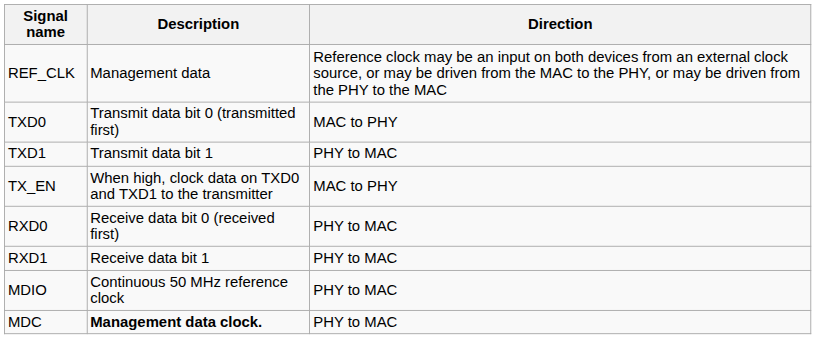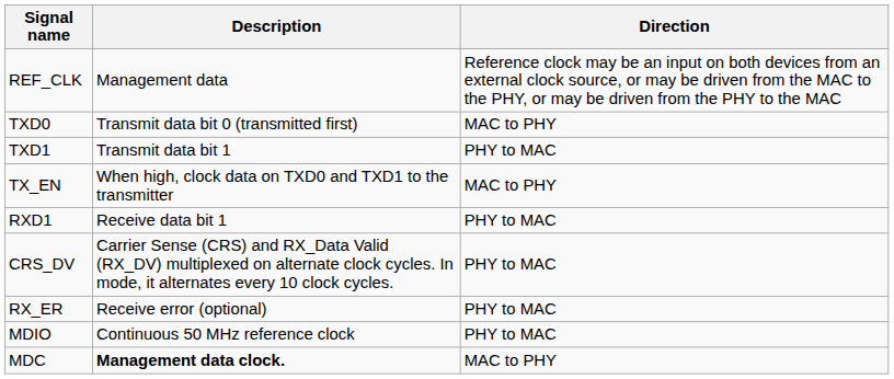 <table class="wikitable">
 <tr>
 <th>Signal name</th>
 <th>Description</th>
 <th>Direction</th>
 </tr>
 <tr>
 <td>REF_CLK</td>
 <td>Management data</td>
 <td>Reference clock may be an input on both devices from an external clock source, or may be driven from the MAC to the PHY, or may be driven from the PHY to the MAC</td>
 </tr>
 <tr>
 <td>TXD0</td>
 <td>Transmit data bit 0 (transmitted first)</td>
 <td>MAC to PHY</td>
 </tr>
 <tr>
 <td>TXD1</td>
 <td>Transmit data bit 1</td>
 <td>PHY to MAC</td>
 </tr>
 <tr>
 <td>TX_EN</td>
 <td>When high, clock data on TXD0 and TXD1 to the transmitter</td>
 <td>MAC to PHY</td>
 </tr>
 <tr>
-<td>RXD0</td>
-<td>Receive data bit 0 (received first)</td>
+<td>RXD1</td>
+<td>Receive data bit 1</td>
 <td>PHY to MAC</td>
 </tr>
 <tr>
-<td>RXD1</td>
-<td>Receive data bit 1</td>
+<td>CRS_DV</td>
+<td>Carrier Sense (CRS) and RX_Data Valid (RX_DV) multiplexed on alternate clock cycles. In  mode, it alternates every 10 clock cycles.</td>
+<td>PHY to MAC</td>
+</tr>
+<tr>
+<td>RX_ER</td>
+<td>Receive error (optional)</td>
 <td>PHY to MAC</td>
 </tr>
 <tr>
 <td>MDIO</td>
 <td>Continuous 50 MHz reference clock</td>
 <td>PHY to MAC</td>
 </tr>
 <tr>
 <td>MDC</td>
 <td><strong>Management data clock.</strong></td>
-<td>PHY to MAC</td>
+<td>MAC to PHY</td>
 </tr>
 </table>
